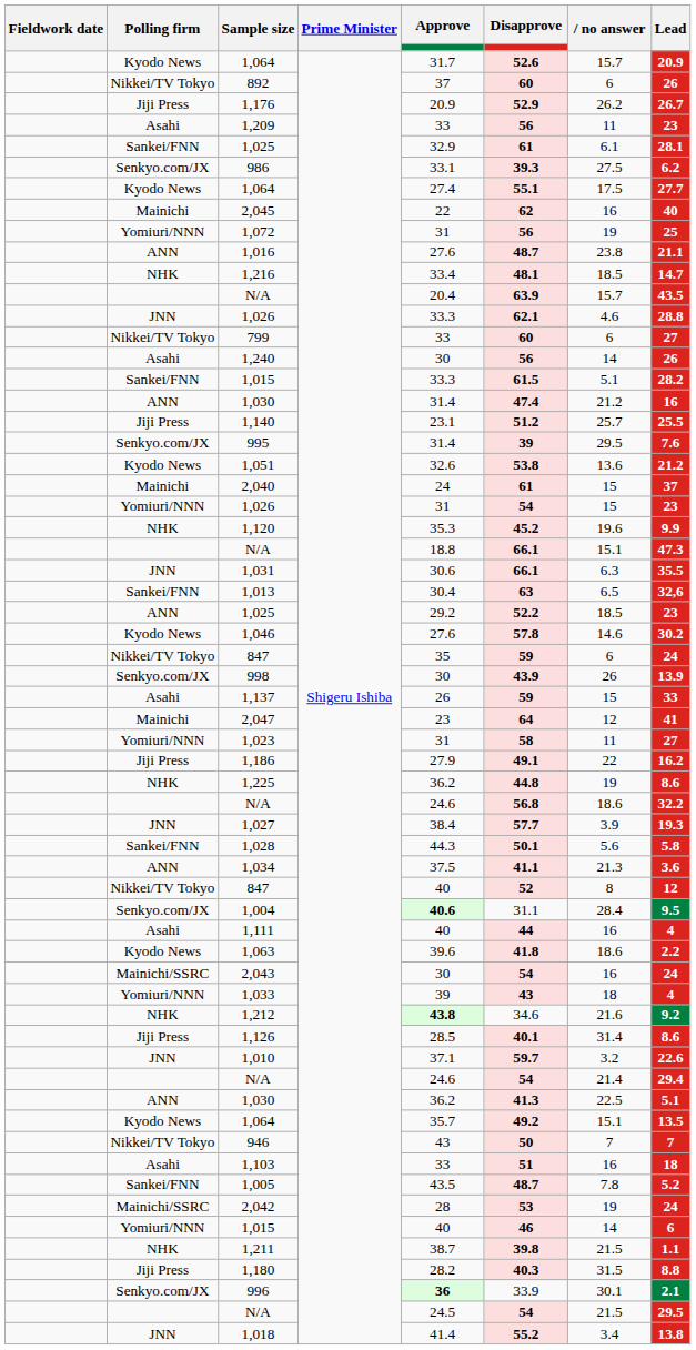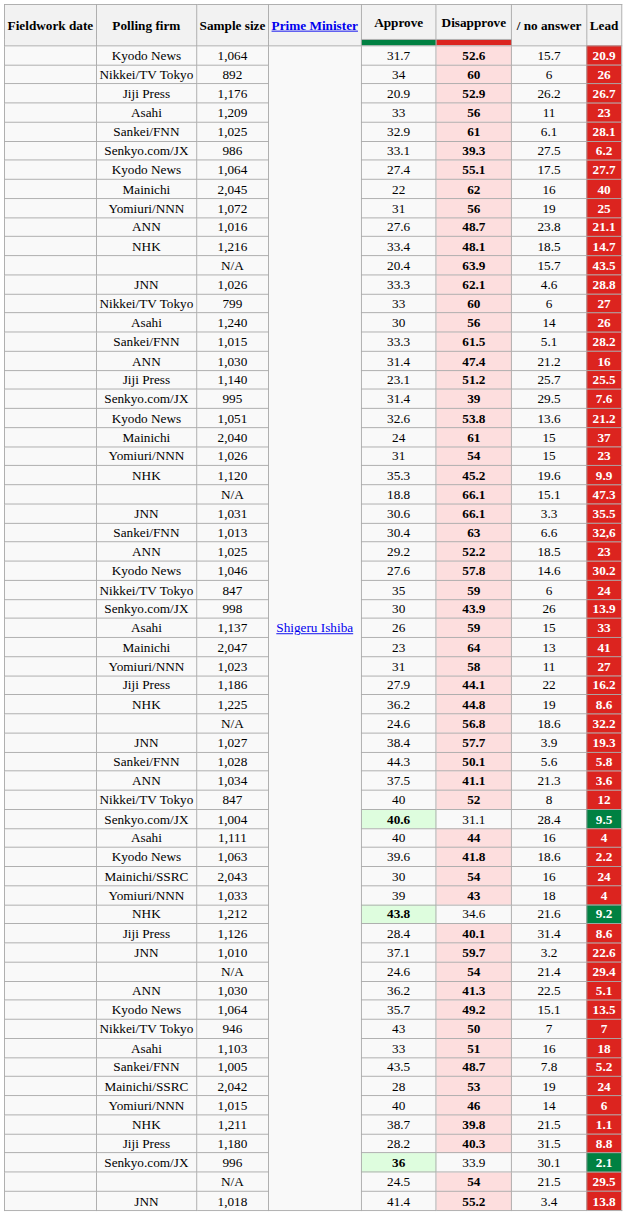 <table class="wikitable mw-datatable sortable mw-collapsible" style="text-align:center;font-size:90%;line-height:14px">
 <tr style="height:38px;">
 <th rowspan="2">Fieldwork date</th>
 <th rowspan="2">Polling firm</th>
 <th class="unsortable" rowspan="2">Sample size</th>
 <th class="unsortable" rowspan="2"><a href='#'>Prime Minister</a></th>
 <th style="width:75px;">Approve</th>
 <th style="width:75px;">Disapprove</th>
 <th style="width:75px;" rowspan="2"> / no answer</th>
 <th class="unsortable" rowspan="2">Lead</th>
 </tr>
 <tr>
 <th style="background:#008142"></th>
 <th style="background:#DC241F"></th>
 </tr>
 <tr>
 <td></td>
 <td>Kyodo News</td>
 <td>1,064</td>
 <td rowspan="61"><a href='#'>Shigeru Ishiba</a></td>
 <td>31.7</td>
 <td style="background:#FDDEDE"><strong>52.6</strong></td>
 <td>15.7</td>
 <td style="background:#DC241F; color:white"><strong>20.9</strong></td>
 </tr>
 <tr>
 <td></td>
 <td>Nikkei/TV Tokyo</td>
 <td>892</td>
-<td>37</td>
+<td>34</td>
 <td style="background:#FDDEDE"><strong>60</strong></td>
 <td>6</td>
 <td style="background:#DC241F; color:white"><strong>26</strong></td>
 </tr>
 <tr>
 <td></td>
 <td>Jiji Press</td>
 <td>1,176</td>
 <td>20.9</td>
 <td style="background:#FDDEDE"><strong>52.9</strong></td>
 <td>26.2</td>
 <td style="background:#DC241F; color:white"><strong>26.7</strong></td>
 </tr>
 <tr>
 <td></td>
 <td>Asahi</td>
 <td>1,209</td>
 <td>33</td>
 <td style="background:#FDDEDE"><strong>56</strong></td>
 <td>11</td>
 <td style="background:#DC241F; color:white"><strong>23</strong></td>
 </tr>
 <tr>
 <td></td>
 <td>Sankei/FNN</td>
 <td>1,025</td>
 <td>32.9</td>
 <td style="background:#FDDEDE"><strong>61</strong></td>
 <td>6.1</td>
 <td style="background:#DC241F; color:white"><strong>28.1</strong></td>
 </tr>
 <tr>
 <td></td>
 <td>Senkyo.com/JX</td>
 <td>986</td>
 <td>33.1</td>
 <td style="background:#FDDEDE"><strong>39.3</strong></td>
 <td>27.5</td>
 <td style="background:#DC241F; color:white"><strong>6.2</strong></td>
 </tr>
 <tr>
 <td></td>
 <td>Kyodo News</td>
 <td>1,064</td>
 <td>27.4</td>
 <td style="background:#FDDEDE"><strong>55.1</strong></td>
 <td>17.5</td>
 <td style="background:#DC241F; color:white"><strong>27.7</strong></td>
 </tr>
 <tr>
 <td></td>
 <td>Mainichi</td>
 <td>2,045</td>
 <td>22</td>
 <td style="background:#FDDEDE"><strong>62</strong></td>
 <td>16</td>
 <td style="background:#DC241F; color:white"><strong>40</strong></td>
 </tr>
 <tr>
 <td></td>
 <td>Yomiuri/NNN</td>
 <td>1,072</td>
 <td>31</td>
 <td style="background:#FDDEDE"><strong>56</strong></td>
 <td>19</td>
 <td style="background:#DC241F; color:white"><strong>25</strong></td>
 </tr>
 <tr>
 <td></td>
 <td>ANN</td>
 <td>1,016</td>
 <td>27.6</td>
 <td style="background:#FDDEDE"><strong>48.7</strong></td>
 <td>23.8</td>
 <td style="background:#DC241F; color:white"><strong>21.1</strong></td>
 </tr>
 <tr>
 <td></td>
 <td>NHK</td>
 <td>1,216</td>
 <td>33.4</td>
 <td style="background:#FDDEDE"><strong>48.1</strong></td>
 <td>18.5</td>
 <td style="background:#DC241F; color:white"><strong>14.7</strong></td>
 </tr>
 <tr>
 <td></td>
 <td></td>
 <td>N/A</td>
 <td>20.4</td>
 <td style="background:#FDDEDE"><strong>63.9</strong></td>
 <td>15.7</td>
 <td style="background:#DC241F; color:white"><strong>43.5</strong></td>
 </tr>
 <tr>
 <td></td>
 <td>JNN</td>
 <td>1,026</td>
 <td>33.3</td>
 <td style="background:#FDDEDE"><strong>62.1</strong></td>
 <td>4.6</td>
 <td style="background:#DC241F; color:white"><strong>28.8</strong></td>
 </tr>
 <tr>
 <td></td>
 <td>Nikkei/TV Tokyo</td>
 <td>799</td>
 <td>33</td>
 <td style="background:#FDDEDE"><strong>60</strong></td>
 <td>6</td>
 <td style="background:#DC241F; color:white"><strong>27</strong></td>
 </tr>
 <tr>
 <td></td>
 <td>Asahi</td>
 <td>1,240</td>
 <td>30</td>
 <td style="background:#FDDEDE"><strong>56</strong></td>
 <td>14</td>
 <td style="background:#DC241F; color:white"><strong>26</strong></td>
 </tr>
 <tr>
 <td></td>
 <td>Sankei/FNN</td>
 <td>1,015</td>
 <td>33.3</td>
 <td style="background:#FDDEDE"><strong>61.5</strong></td>
 <td>5.1</td>
 <td style="background:#DC241F; color:white"><strong>28.2</strong></td>
 </tr>
 <tr>
 <td></td>
 <td>ANN</td>
 <td>1,030</td>
 <td>31.4</td>
 <td style="background:#FDDEDE"><strong>47.4</strong></td>
 <td>21.2</td>
 <td style="background:#DC241F; color:white"><strong>16</strong></td>
 </tr>
 <tr>
 <td></td>
 <td>Jiji Press</td>
 <td>1,140</td>
 <td>23.1</td>
 <td style="background:#FDDEDE"><strong>51.2</strong></td>
 <td>25.7</td>
 <td style="background:#DC241F; color:white"><strong>25.5</strong></td>
 </tr>
 <tr>
 <td></td>
 <td>Senkyo.com/JX</td>
 <td>995</td>
 <td>31.4</td>
 <td style="background:#FDDEDE"><strong>39</strong></td>
 <td>29.5</td>
 <td style="background:#DC241F; color:white"><strong>7.6</strong></td>
 </tr>
 <tr>
 <td></td>
 <td>Kyodo News</td>
 <td>1,051</td>
 <td>32.6</td>
 <td style="background:#FDDEDE"><strong>53.8</strong></td>
 <td>13.6</td>
 <td style="background:#DC241F; color:white"><strong>21.2</strong></td>
 </tr>
 <tr>
 <td></td>
 <td>Mainichi</td>
 <td>2,040</td>
 <td>24</td>
 <td style="background:#FDDEDE"><strong>61</strong></td>
 <td>15</td>
 <td style="background:#DC241F; color:white"><strong>37</strong></td>
 </tr>
 <tr>
 <td></td>
 <td>Yomiuri/NNN</td>
 <td>1,026</td>
 <td>31</td>
 <td style="background:#FDDEDE"><strong>54</strong></td>
 <td>15</td>
 <td style="background:#DC241F; color:white"><strong>23</strong></td>
 </tr>
 <tr>
 <td></td>
 <td>NHK</td>
 <td>1,120</td>
 <td>35.3</td>
 <td style="background:#FDDEDE"><strong>45.2</strong></td>
 <td>19.6</td>
 <td style="background:#DC241F; color:white"><strong>9.9</strong></td>
 </tr>
 <tr>
 <td></td>
 <td></td>
 <td>N/A</td>
 <td>18.8</td>
 <td style="background:#FDDEDE"><strong>66.1</strong></td>
 <td>15.1</td>
 <td style="background:#DC241F; color:white"><strong>47.3</strong></td>
 </tr>
 <tr>
 <td></td>
 <td>JNN</td>
 <td>1,031</td>
 <td>30.6</td>
 <td style="background:#FDDEDE"><strong>66.1</strong></td>
-<td>6.3</td>
+<td>3.3</td>
 <td style="background:#DC241F; color:white"><strong>35.5</strong></td>
 </tr>
 <tr>
 <td></td>
 <td>Sankei/FNN</td>
 <td>1,013</td>
 <td>30.4</td>
 <td style="background:#FDDEDE"><strong>63</strong></td>
-<td>6.5</td>
+<td>6.6</td>
 <td style="background:#DC241F; color:white"><strong>32,6</strong></td>
 </tr>
 <tr>
 <td></td>
 <td>ANN</td>
 <td>1,025</td>
 <td>29.2</td>
 <td style="background:#FDDEDE"><strong>52.2</strong></td>
 <td>18.5</td>
 <td style="background:#DC241F; color:white"><strong>23</strong></td>
 </tr>
 <tr>
 <td></td>
 <td>Kyodo News</td>
 <td>1,046</td>
 <td>27.6</td>
 <td style="background:#FDDEDE"><strong>57.8</strong></td>
 <td>14.6</td>
 <td style="background:#DC241F; color:white"><strong>30.2</strong></td>
 </tr>
 <tr>
 <td></td>
 <td>Nikkei/TV Tokyo</td>
 <td>847</td>
 <td>35</td>
 <td style="background:#FDDEDE"><strong>59</strong></td>
 <td>6</td>
 <td style="background:#DC241F; color:white"><strong>24</strong></td>
 </tr>
 <tr>
 <td></td>
 <td>Senkyo.com/JX</td>
 <td>998</td>
 <td>30</td>
 <td style="background:#FDDEDE"><strong>43.9</strong></td>
 <td>26</td>
 <td style="background:#DC241F; color:white"><strong>13.9</strong></td>
 </tr>
 <tr>
 <td></td>
 <td>Asahi</td>
 <td>1,137</td>
 <td>26</td>
 <td style="background:#FDDEDE"><strong>59</strong></td>
 <td>15</td>
 <td style="background:#DC241F; color:white"><strong>33</strong></td>
 </tr>
 <tr>
 <td></td>
 <td>Mainichi</td>
 <td>2,047</td>
 <td>23</td>
 <td style="background:#FDDEDE"><strong>64</strong></td>
-<td>12</td>
+<td>13</td>
 <td style="background:#DC241F; color:white"><strong>41</strong></td>
 </tr>
 <tr>
 <td></td>
 <td>Yomiuri/NNN</td>
 <td>1,023</td>
 <td>31</td>
 <td style="background:#FDDEDE"><strong>58</strong></td>
 <td>11</td>
 <td style="background:#DC241F; color:white"><strong>27</strong></td>
 </tr>
 <tr>
 <td></td>
 <td>Jiji Press</td>
 <td>1,186</td>
 <td>27.9</td>
-<td style="background:#FDDEDE"><strong>49.1</strong></td>
+<td style="background:#FDDEDE"><strong>44.1</strong></td>
 <td>22</td>
 <td style="background:#DC241F; color:white"><strong>16.2</strong></td>
 </tr>
 <tr>
 <td></td>
 <td>NHK</td>
 <td>1,225</td>
 <td>36.2</td>
 <td style="background:#FDDEDE"><strong>44.8</strong></td>
 <td>19</td>
 <td style="background:#DC241F; color:white"><strong>8.6</strong></td>
 </tr>
 <tr>
 <td></td>
 <td></td>
 <td>N/A</td>
 <td>24.6</td>
 <td style="background:#FDDEDE"><strong>56.8</strong></td>
 <td>18.6</td>
 <td style="background:#DC241F; color:white"><strong>32.2</strong></td>
 </tr>
 <tr>
 <td></td>
 <td>JNN</td>
 <td>1,027</td>
 <td>38.4</td>
 <td style="background:#FDDEDE"><strong>57.7</strong></td>
 <td>3.9</td>
 <td style="background:#DC241F; color:white"><strong>19.3</strong></td>
 </tr>
 <tr>
 <td></td>
 <td>Sankei/FNN</td>
 <td>1,028</td>
 <td>44.3</td>
 <td style="background:#FDDEDE"><strong>50.1</strong></td>
 <td>5.6</td>
 <td style="background:#DC241F; color:white"><strong>5.8</strong></td>
 </tr>
 <tr>
 <td></td>
 <td>ANN</td>
 <td>1,034</td>
 <td>37.5</td>
 <td style="background:#FDDEDE"><strong>41.1</strong></td>
 <td>21.3</td>
 <td style="background:#DC241F; color:white"><strong>3.6</strong></td>
 </tr>
 <tr>
 <td></td>
 <td>Nikkei/TV Tokyo</td>
 <td>847</td>
 <td>40</td>
 <td style="background:#FDDEDE"><strong>52</strong></td>
 <td>8</td>
 <td style="background:#DC241F; color:white"><strong>12</strong></td>
 </tr>
 <tr>
 <td></td>
 <td>Senkyo.com/JX</td>
 <td>1,004</td>
 <td style="background:#DEFDDE"><strong>40.6</strong></td>
 <td>31.1</td>
 <td>28.4</td>
 <td style="background:#008142; color:white"><strong>9.5</strong></td>
 </tr>
 <tr>
 <td></td>
 <td>Asahi</td>
 <td>1,111</td>
 <td>40</td>
 <td style="background:#FDDEDE"><strong>44</strong></td>
 <td>16</td>
 <td style="background:#DC241F; color:white"><strong>4</strong></td>
 </tr>
 <tr>
 <td></td>
 <td>Kyodo News</td>
 <td>1,063</td>
 <td>39.6</td>
 <td style="background:#FDDEDE"><strong>41.8</strong></td>
 <td>18.6</td>
 <td style="background:#DC241F; color:white"><strong>2.2</strong></td>
 </tr>
 <tr>
 <td></td>
 <td>Mainichi/SSRC</td>
 <td>2,043</td>
 <td>30</td>
 <td style="background:#FDDEDE"><strong>54</strong></td>
 <td>16</td>
 <td style="background:#DC241F; color:white"><strong>24</strong></td>
 </tr>
 <tr>
 <td></td>
 <td>Yomiuri/NNN</td>
 <td>1,033</td>
 <td>39</td>
 <td style="background:#FDDEDE"><strong>43</strong></td>
 <td>18</td>
 <td style="background:#DC241F; color:white"><strong>4</strong></td>
 </tr>
 <tr>
 <td></td>
 <td>NHK</td>
 <td>1,212</td>
 <td style="background:#DEFDDE"><strong>43.8</strong></td>
 <td>34.6</td>
 <td>21.6</td>
 <td style="background:#008142; color:white"><strong>9.2</strong></td>
 </tr>
 <tr>
 <td></td>
 <td>Jiji Press</td>
 <td>1,126</td>
-<td>28.5</td>
+<td>28.4</td>
 <td style="background:#FDDEDE"><strong>40.1</strong></td>
 <td>31.4</td>
 <td style="background:#DC241F; color:white"><strong>8.6</strong></td>
 </tr>
 <tr>
 <td></td>
 <td>JNN</td>
 <td>1,010</td>
 <td>37.1</td>
 <td style="background:#FDDEDE"><strong>59.7</strong></td>
 <td>3.2</td>
 <td style="background:#DC241F; color:white"><strong>22.6</strong></td>
 </tr>
 <tr>
 <td></td>
 <td></td>
 <td>N/A</td>
 <td>24.6</td>
 <td style="background:#FDDEDE"><strong>54</strong></td>
 <td>21.4</td>
 <td style="background:#DC241F; color:white"><strong>29.4</strong></td>
 </tr>
 <tr>
 <td></td>
 <td>ANN</td>
 <td>1,030</td>
 <td>36.2</td>
 <td style="background:#FDDEDE"><strong>41.3</strong></td>
 <td>22.5</td>
 <td style="background:#DC241F; color:white"><strong>5.1</strong></td>
 </tr>
 <tr>
 <td></td>
 <td>Kyodo News</td>
 <td>1,064</td>
 <td>35.7</td>
 <td style="background:#FDDEDE"><strong>49.2</strong></td>
 <td>15.1</td>
 <td style="background:#DC241F; color:white"><strong>13.5</strong></td>
 </tr>
 <tr>
 <td></td>
 <td>Nikkei/TV Tokyo</td>
 <td>946</td>
 <td>43</td>
 <td style="background:#FDDEDE"><strong>50</strong></td>
 <td>7</td>
 <td style="background:#DC241F; color:white"><strong>7</strong></td>
 </tr>
 <tr>
 <td></td>
 <td>Asahi</td>
 <td>1,103</td>
 <td>33</td>
 <td style="background:#FDDEDE"><strong>51</strong></td>
 <td>16</td>
 <td style="background:#DC241F; color:white"><strong>18</strong></td>
 </tr>
 <tr>
 <td></td>
 <td>Sankei/FNN</td>
 <td>1,005</td>
 <td>43.5</td>
 <td style="background:#FDDEDE"><strong>48.7</strong></td>
 <td>7.8</td>
 <td style="background:#DC241F; color:white"><strong>5.2</strong></td>
 </tr>
 <tr>
 <td></td>
 <td>Mainichi/SSRC</td>
 <td>2,042</td>
 <td>28</td>
 <td style="background:#FDDEDE"><strong>53</strong></td>
 <td>19</td>
 <td style="background:#DC241F; color:white"><strong>24</strong></td>
 </tr>
 <tr>
 <td></td>
 <td>Yomiuri/NNN</td>
 <td>1,015</td>
 <td>40</td>
 <td style="background:#FDDEDE"><strong>46</strong></td>
 <td>14</td>
 <td style="background:#DC241F; color:white"><strong>6</strong></td>
 </tr>
 <tr>
 <td></td>
 <td>NHK</td>
 <td>1,211</td>
 <td>38.7</td>
 <td style="background:#FDDEDE"><strong>39.8</strong></td>
 <td>21.5</td>
 <td style="background:#DC241F; color:white"><strong>1.1</strong></td>
 </tr>
 <tr>
 <td></td>
 <td>Jiji Press</td>
 <td>1,180</td>
 <td>28.2</td>
 <td style="background:#FDDEDE"><strong>40.3</strong></td>
 <td>31.5</td>
 <td style="background:#DC241F; color:white"><strong>8.8</strong></td>
 </tr>
 <tr>
 <td></td>
 <td>Senkyo.com/JX</td>
 <td>996</td>
 <td style="background:#DEFDDE"><strong>36</strong></td>
 <td>33.9</td>
 <td>30.1</td>
 <td style="background:#008142; color:white"><strong>2.1</strong></td>
 </tr>
 <tr>
 <td></td>
 <td></td>
 <td>N/A</td>
 <td>24.5</td>
 <td style="background:#FDDEDE"><strong>54</strong></td>
 <td>21.5</td>
 <td style="background:#DC241F; color:white"><strong>29.5</strong></td>
 </tr>
 <tr>
 <td></td>
 <td>JNN</td>
 <td>1,018</td>
 <td>41.4</td>
 <td style="background:#FDDEDE"><strong>55.2</strong></td>
 <td>3.4</td>
 <td style="background:#DC241F; color:white"><strong>13.8</strong></td>
 </tr>
 </table>
